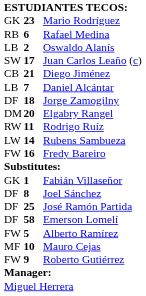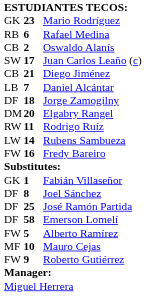 <table style="font-size: 90%" cellspacing="0" cellpadding="0">
 <tr>
 <td colspan="4"><strong>ESTUDIANTES TECOS:</strong></td>
 </tr>
 <tr>
 <th width=25></th>
 <th width=25></th>
 </tr>
 <tr>
 <td>GK</td>
 <td><strong>23</strong></td>
 <td> <a href='#'>Mario Rodríguez</a></td>
 </tr>
 <tr>
 <td>RB</td>
 <td><strong>6</strong></td>
 <td> <a href='#'>Rafael Medina</a> </td>
 </tr>
 <tr>
-<td>LB</td>
+<td>CB</td>
 <td><strong>2</strong></td>
 <td> <a href='#'>Oswaldo Alanís</a></td>
 </tr>
 <tr>
 <td>SW</td>
 <td><strong>17</strong></td>
 <td> <a href='#'>Juan Carlos Leaño</a> (<a href='#'>c</a>) </td>
 </tr>
 <tr>
 <td>CB</td>
 <td><strong>21</strong></td>
 <td> <a href='#'>Diego Jiménez</a></td>
 </tr>
 <tr>
 <td>LB</td>
 <td><strong>7</strong></td>
 <td> <a href='#'>Daniel Alcántar</a></td>
 </tr>
 <tr>
 <td>DF</td>
 <td><strong>18</strong></td>
 <td> <a href='#'>Jorge Zamogilny</a> </td>
 </tr>
 <tr>
 <td>DM</td>
 <td><strong>20</strong></td>
 <td> <a href='#'>Elgabry Rangel</a></td>
 </tr>
 <tr>
 <td>RW</td>
 <td><strong>11</strong></td>
 <td> <a href='#'>Rodrigo Ruíz</a> </td>
 </tr>
 <tr>
 <td>LW</td>
 <td><strong>14</strong></td>
 <td> <a href='#'>Rubens Sambueza</a> </td>
 </tr>
 <tr>
 <td>FW</td>
 <td><strong>16</strong></td>
 <td> <a href='#'>Fredy Bareiro</a>  </td>
 </tr>
 <tr>
 <td colspan=3><strong>Substitutes:</strong></td>
 </tr>
 <tr>
 <td>GK</td>
 <td><strong>1</strong></td>
 <td> <a href='#'>Fabián Villaseñor</a></td>
 </tr>
 <tr>
 <td>DF</td>
 <td><strong>8</strong></td>
 <td> <a href='#'>Joel Sánchez</a> </td>
 </tr>
 <tr>
 <td>DF</td>
 <td><strong>25</strong></td>
 <td> <a href='#'>José Ramón Partida</a></td>
 </tr>
 <tr>
 <td>DF</td>
 <td><strong>58</strong></td>
 <td> <a href='#'>Emerson Lomelí</a></td>
 </tr>
 <tr>
 <td>FW</td>
 <td><strong>5</strong></td>
 <td> <a href='#'>Alberto Ramírez</a> </td>
 </tr>
 <tr>
 <td>MF</td>
 <td><strong>10</strong></td>
 <td> <a href='#'>Mauro Cejas</a> </td>
 </tr>
 <tr>
 <td>FW</td>
 <td><strong>9</strong></td>
 <td> <a href='#'>Roberto Gutiérrez</a></td>
 </tr>
 <tr>
 <td colspan=3><strong>Manager:</strong></td>
 </tr>
 <tr>
 <td colspan=4> <a href='#'>Miguel Herrera</a></td>
 </tr>
 </table>
